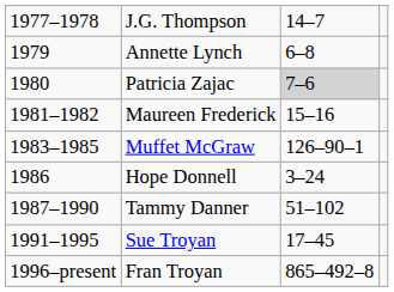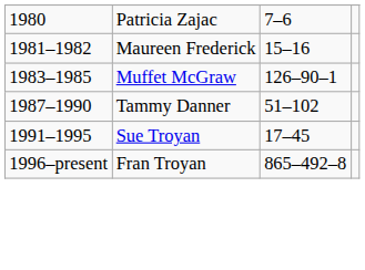 <table class="wikitable">
 <tr style="text-align:center;">
 </tr>
 <tr>
-<td>1977–1978</td>
-<td>J.G. Thompson</td>
-<td>14–7</td>
-<td></td>
-</tr>
-<tr>
-<td>1979</td>
-<td>Annette Lynch</td>
-<td>6–8</td>
-<td></td>
-</tr>
-<tr>
 <td>1980</td>
 <td>Patricia Zajac</td>
-<td style="background: lightgrey;">7–6</td>
+<td>7–6</td>
 <td></td>
 </tr>
 <tr>
 <td>1981–1982</td>
 <td>Maureen Frederick</td>
 <td>15–16</td>
 <td></td>
 </tr>
 <tr>
 <td>1983–1985</td>
 <td><a href='#'>Muffet McGraw</a></td>
 <td>126–90–1</td>
-<td></td>
-</tr>
-<tr>
-<td>1986</td>
-<td>Hope Donnell</td>
-<td>3–24</td>
 <td></td>
 </tr>
 <tr>
 <td>1987–1990</td>
 <td>Tammy Danner</td>
 <td>51–102</td>
 <td></td>
 </tr>
 <tr>
 <td>1991–1995</td>
 <td><a href='#'>Sue Troyan</a></td>
 <td>17–45</td>
 <td></td>
 </tr>
 <tr>
 <td>1996–present</td>
 <td>Fran Troyan</td>
 <td>865–492–8</td>
 <td></td>
 </tr>
 </table>
